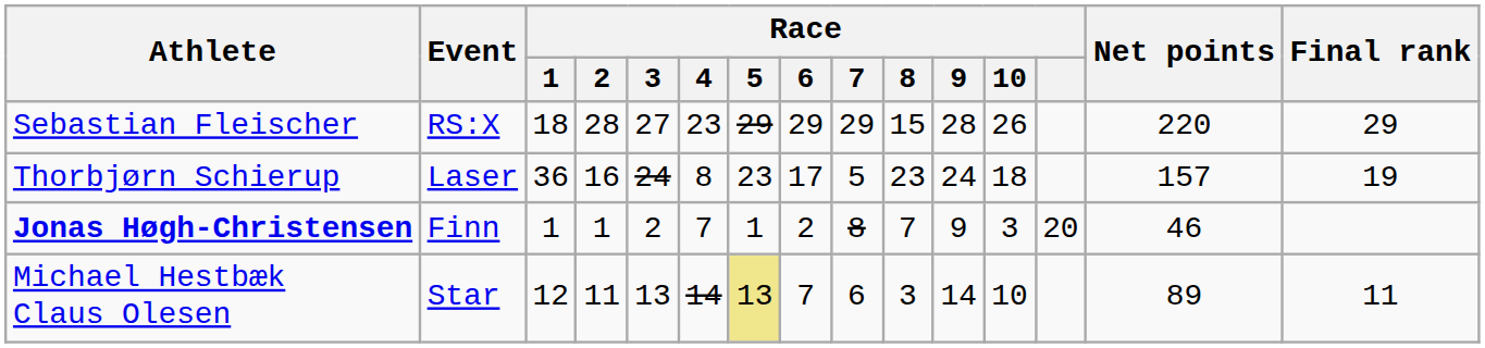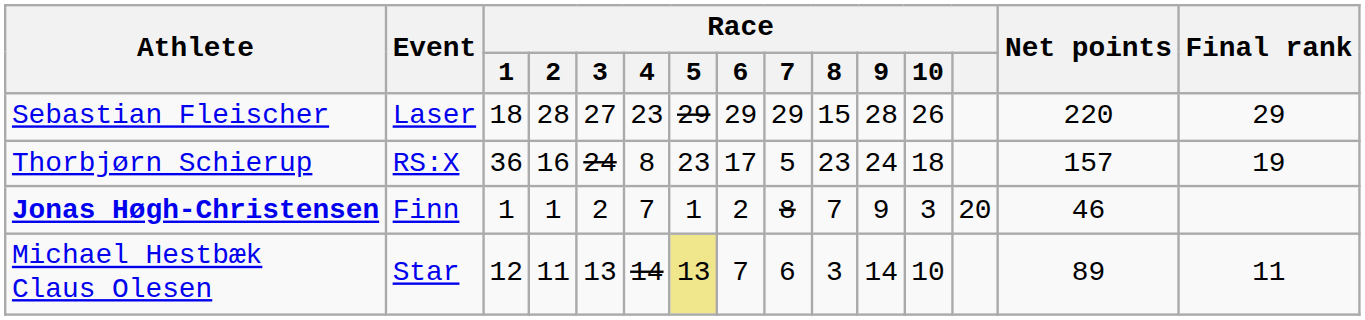 <table class="wikitable" style="font-size:90%">
 <tr>
 <th rowspan="2">Athlete</th>
 <th rowspan="2">Event</th>
 <th colspan=11>Race</th>
 <th rowspan=2>Net points</th>
 <th rowspan=2>Final rank</th>
 </tr>
 <tr style="font-size:95%">
 <th>1</th>
 <th>2</th>
 <th>3</th>
 <th>4</th>
 <th>5</th>
 <th>6</th>
 <th>7</th>
 <th>8</th>
 <th>9</th>
 <th>10</th>
 <th></th>
 </tr>
 <tr align=center>
 <td align=left><a href='#'>Sebastian Fleischer</a></td>
-<td align=left><a href='#'>RS:X</a></td>
+<td align=left><a href='#'>Laser</a></td>
 <td>18</td>
 <td>28</td>
 <td>27</td>
 <td>23</td>
 <td><s>29</s></td>
 <td>29</td>
 <td>29</td>
 <td>15</td>
 <td>28</td>
 <td>26</td>
 <td></td>
 <td>220</td>
 <td>29</td>
 </tr>
 <tr align=center>
 <td align=left><a href='#'>Thorbjørn Schierup</a></td>
-<td align=left><a href='#'>Laser</a></td>
+<td align=left><a href='#'>RS:X</a></td>
 <td>36</td>
 <td>16</td>
 <td><s>24</s></td>
 <td>8</td>
 <td>23</td>
 <td>17</td>
 <td>5</td>
 <td>23</td>
 <td>24</td>
 <td>18</td>
 <td></td>
 <td>157</td>
 <td>19</td>
 </tr>
 <tr align=center>
 <td align=left><strong><a href='#'>Jonas Høgh-Christensen</a></strong></td>
 <td align=left><a href='#'>Finn</a></td>
 <td>1</td>
 <td>1</td>
 <td>2</td>
 <td>7</td>
 <td>1</td>
 <td>2</td>
 <td><s>8</s></td>
 <td>7</td>
 <td>9</td>
 <td>3</td>
 <td>20</td>
 <td>46</td>
 <td></td>
 </tr>
 <tr align=center>
 <td align=left><a href='#'>Michael Hestbæk</a><br><a href='#'>Claus Olesen</a></td>
 <td align=left><a href='#'>Star</a></td>
 <td>12</td>
 <td>11</td>
 <td>13</td>
 <td><s>14</s></td>
 <td style="background: khaki;">13</td>
 <td>7</td>
 <td>6</td>
 <td>3</td>
 <td>14</td>
 <td>10</td>
 <td></td>
 <td>89</td>
 <td>11</td>
 </tr>
 </table>
